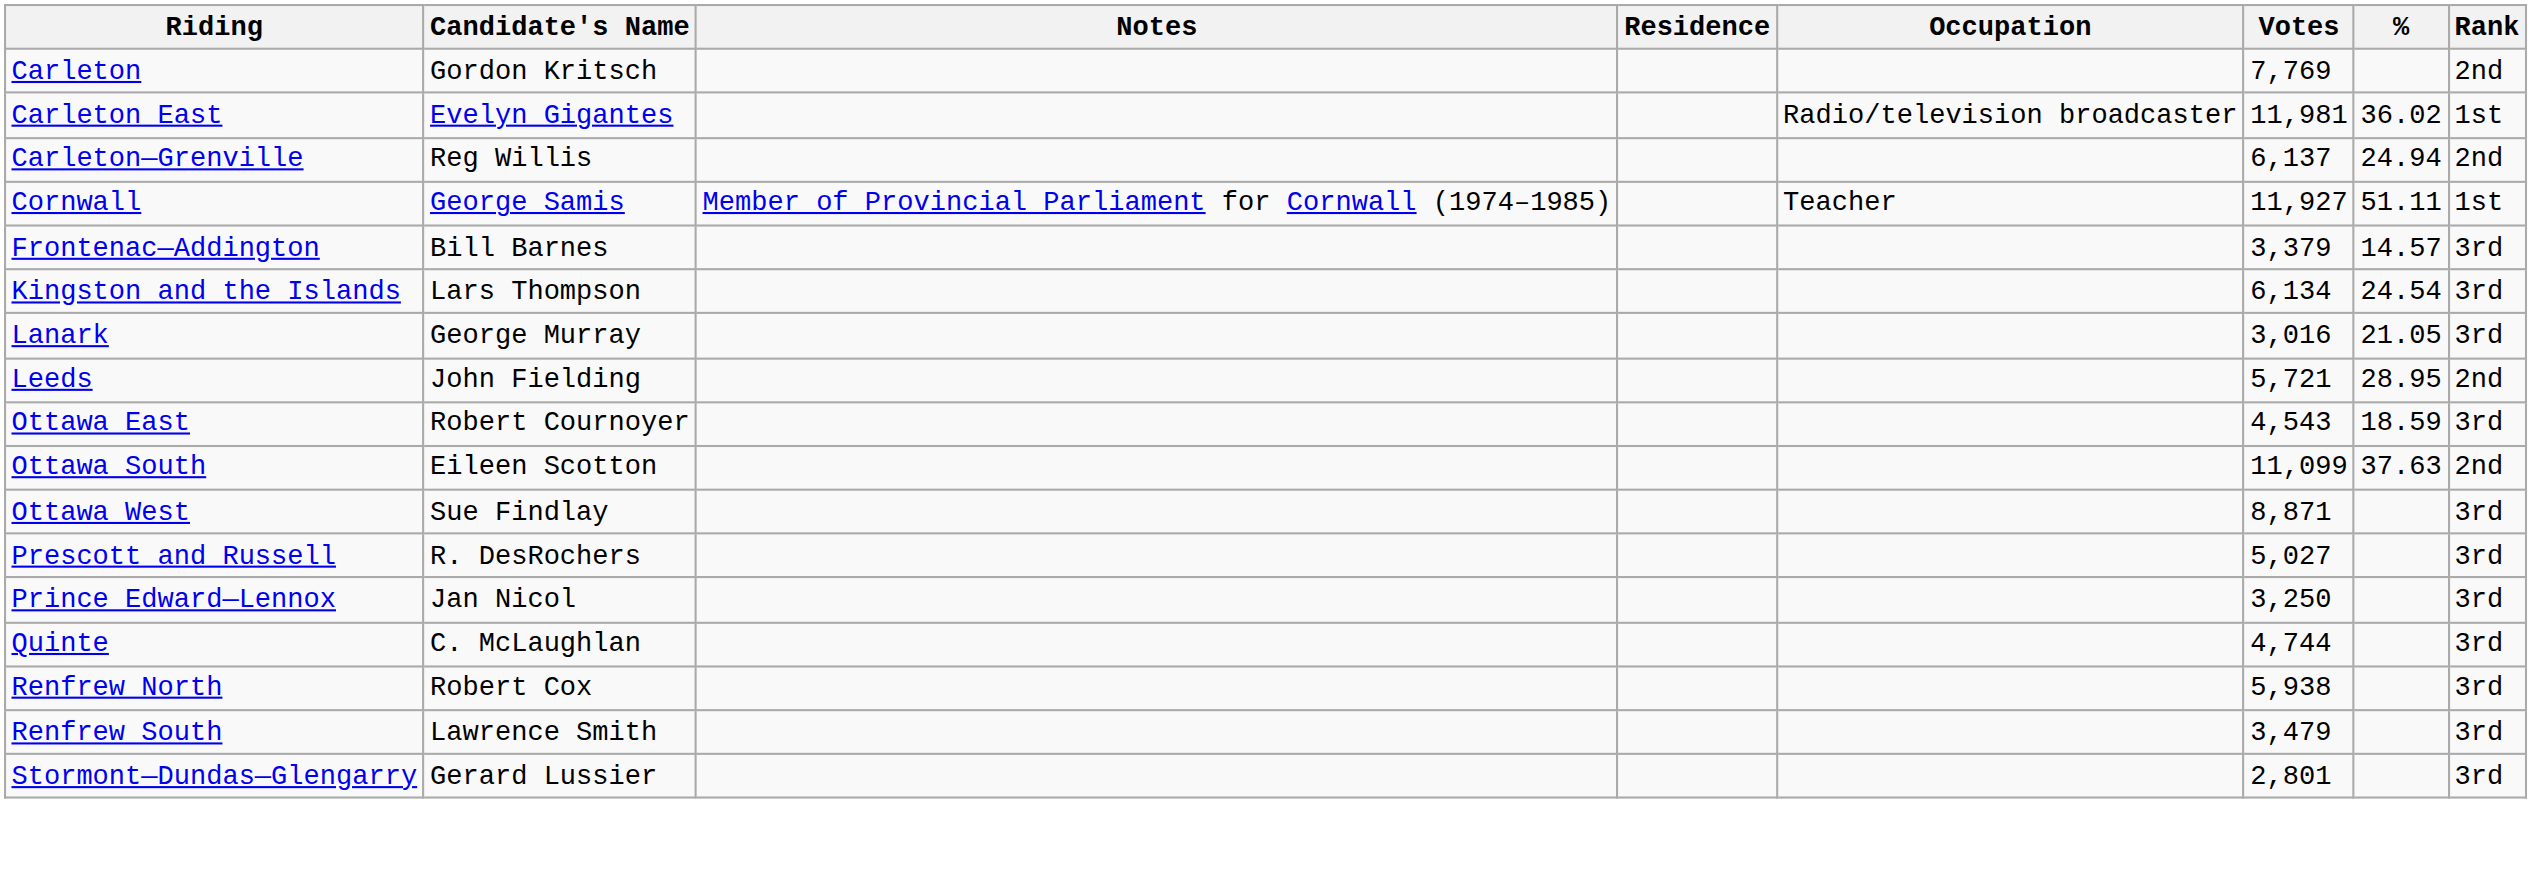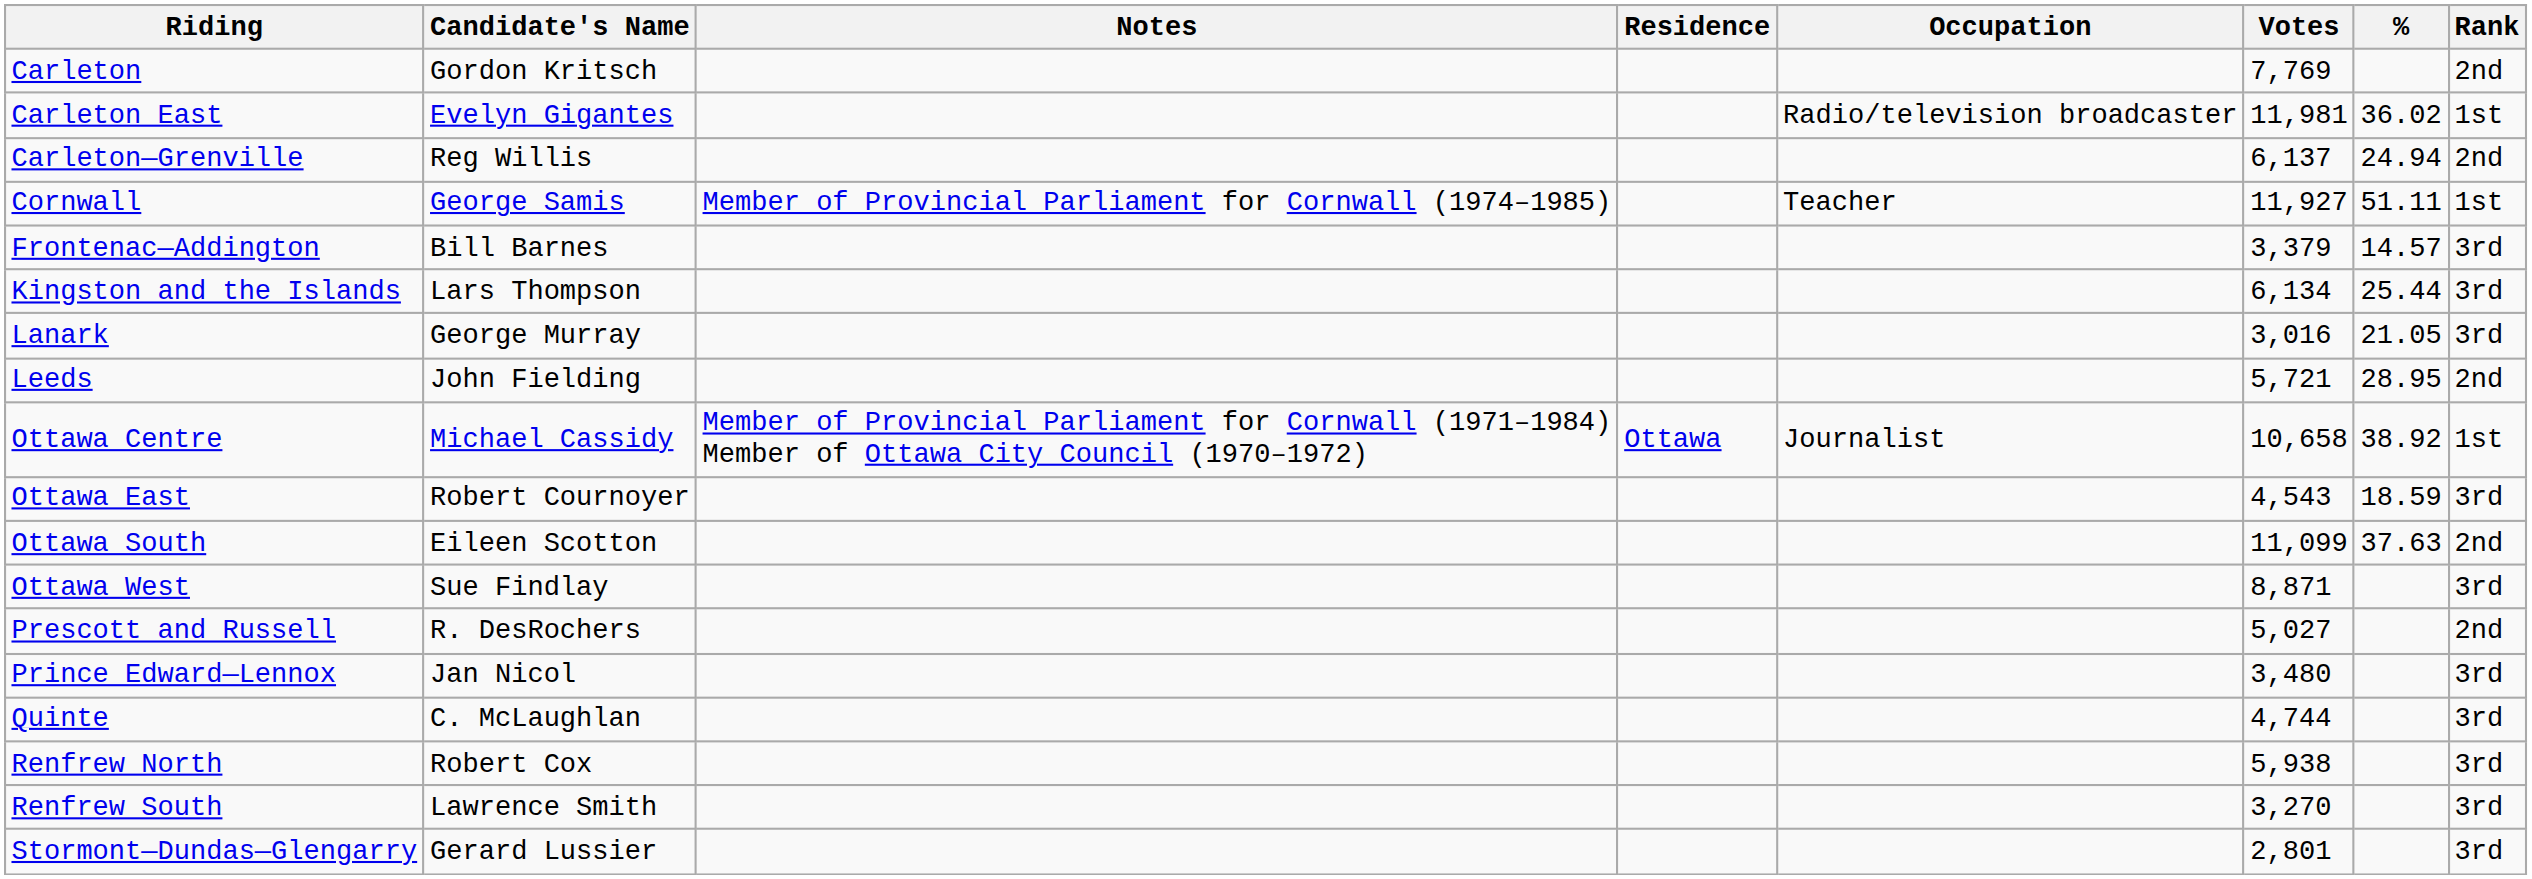 <table class="wikitable sortable">
 <tr>
 <th>Riding<br></th>
 <th>Candidate's Name</th>
 <th>Notes</th>
 <th>Residence</th>
 <th>Occupation</th>
 <th>Votes</th>
 <th>%</th>
 <th>Rank</th>
 </tr>
 <tr>
 <td><a href='#'>Carleton</a></td>
 <td>Gordon Kritsch</td>
 <td></td>
 <td></td>
 <td></td>
 <td>7,769</td>
 <td></td>
 <td>2nd</td>
 </tr>
 <tr>
 <td><a href='#'>Carleton East</a></td>
 <td><a href='#'>Evelyn Gigantes</a></td>
 <td></td>
 <td></td>
 <td>Radio/television broadcaster</td>
 <td>11,981</td>
 <td>36.02</td>
 <td>1st</td>
 </tr>
 <tr>
 <td><a href='#'>Carleton—Grenville</a></td>
 <td>Reg Willis</td>
 <td></td>
 <td></td>
 <td></td>
 <td>6,137</td>
 <td>24.94</td>
 <td>2nd</td>
 </tr>
 <tr>
 <td><a href='#'>Cornwall</a></td>
 <td><a href='#'>George Samis</a></td>
 <td><a href='#'>Member of Provincial Parliament</a> for <a href='#'>Cornwall</a> (1974–1985)</td>
 <td></td>
 <td>Teacher</td>
 <td>11,927</td>
 <td>51.11</td>
 <td>1st</td>
 </tr>
 <tr>
 <td><a href='#'>Frontenac—Addington</a></td>
 <td>Bill Barnes</td>
 <td></td>
 <td></td>
 <td></td>
 <td>3,379</td>
 <td>14.57</td>
 <td>3rd</td>
 </tr>
 <tr>
 <td><a href='#'>Kingston and the Islands</a></td>
 <td>Lars Thompson</td>
 <td></td>
 <td></td>
 <td></td>
 <td>6,134</td>
-<td>24.54</td>
+<td>25.44</td>
 <td>3rd</td>
 </tr>
 <tr>
 <td><a href='#'>Lanark</a></td>
 <td>George Murray</td>
 <td></td>
 <td></td>
 <td></td>
 <td>3,016</td>
 <td>21.05</td>
 <td>3rd</td>
 </tr>
 <tr>
 <td><a href='#'>Leeds</a></td>
 <td>John Fielding</td>
 <td></td>
 <td></td>
 <td></td>
 <td>5,721</td>
 <td>28.95</td>
 <td>2nd</td>
+</tr>
+<tr>
+<td><a href='#'>Ottawa Centre</a></td>
+<td><a href='#'>Michael Cassidy</a></td>
+<td><a href='#'>Member of Provincial Parliament</a> for <a href='#'>Cornwall</a> (1971–1984) <br> Member of <a href='#'>Ottawa City Council</a> (1970–1972)</td>
+<td><a href='#'>Ottawa</a></td>
+<td>Journalist</td>
+<td>10,658</td>
+<td>38.92</td>
+<td>1st</td>
 </tr>
 <tr>
 <td><a href='#'>Ottawa East</a></td>
 <td>Robert Cournoyer</td>
 <td></td>
 <td></td>
 <td></td>
 <td>4,543</td>
 <td>18.59</td>
 <td>3rd</td>
 </tr>
 <tr>
 <td><a href='#'>Ottawa South</a></td>
 <td>Eileen Scotton</td>
 <td></td>
 <td></td>
 <td></td>
 <td>11,099</td>
 <td>37.63</td>
 <td>2nd</td>
 </tr>
 <tr>
 <td><a href='#'>Ottawa West</a></td>
 <td>Sue Findlay</td>
 <td></td>
 <td></td>
 <td></td>
 <td>8,871</td>
 <td></td>
 <td>3rd</td>
 </tr>
 <tr>
 <td><a href='#'>Prescott and Russell</a></td>
 <td>R. DesRochers</td>
 <td></td>
 <td></td>
 <td></td>
 <td>5,027</td>
 <td></td>
-<td>3rd</td>
+<td>2nd</td>
 </tr>
 <tr>
 <td><a href='#'>Prince Edward—Lennox</a></td>
 <td>Jan Nicol</td>
 <td></td>
 <td></td>
 <td></td>
-<td>3,250</td>
+<td>3,480</td>
 <td></td>
 <td>3rd</td>
 </tr>
 <tr>
 <td><a href='#'>Quinte</a></td>
 <td>C. McLaughlan</td>
 <td></td>
 <td></td>
 <td></td>
 <td>4,744</td>
 <td></td>
 <td>3rd</td>
 </tr>
 <tr>
 <td><a href='#'>Renfrew North</a></td>
 <td>Robert Cox</td>
 <td></td>
 <td></td>
 <td></td>
 <td>5,938</td>
 <td></td>
 <td>3rd</td>
 </tr>
 <tr>
 <td><a href='#'>Renfrew South</a></td>
 <td>Lawrence Smith</td>
 <td></td>
 <td></td>
 <td></td>
-<td>3,479</td>
+<td>3,270</td>
 <td></td>
 <td>3rd</td>
 </tr>
 <tr>
 <td><a href='#'>Stormont—Dundas—Glengarry</a></td>
 <td>Gerard Lussier</td>
 <td></td>
 <td></td>
 <td></td>
 <td>2,801</td>
 <td></td>
 <td>3rd</td>
 </tr>
 </table>
